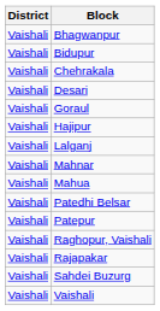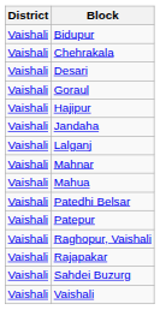 <table class="wikitable" style="float:left; margin-right:1em">
 <tr>
 <th>District</th>
 <th>Block</th>
-</tr>
-<tr>
-<td><a href='#'>Vaishali</a></td>
-<td><a href='#'>Bhagwanpur</a></td>
 </tr>
 <tr>
 <td><a href='#'>Vaishali</a></td>
 <td><a href='#'>Bidupur</a></td>
 </tr>
 <tr>
 <td><a href='#'>Vaishali</a></td>
 <td><a href='#'>Chehrakala</a></td>
 </tr>
 <tr>
 <td><a href='#'>Vaishali</a></td>
 <td><a href='#'>Desari</a></td>
 </tr>
 <tr>
 <td><a href='#'>Vaishali</a></td>
 <td><a href='#'>Goraul</a></td>
 </tr>
 <tr>
 <td><a href='#'>Vaishali</a></td>
 <td><a href='#'>Hajipur</a></td>
+</tr>
+<tr>
+<td><a href='#'>Vaishali</a></td>
+<td><a href='#'>Jandaha</a></td>
 </tr>
 <tr>
 <td><a href='#'>Vaishali</a></td>
 <td><a href='#'>Lalganj</a></td>
 </tr>
 <tr>
 <td><a href='#'>Vaishali</a></td>
 <td><a href='#'>Mahnar</a></td>
 </tr>
 <tr>
 <td><a href='#'>Vaishali</a></td>
 <td><a href='#'>Mahua</a></td>
 </tr>
 <tr>
 <td><a href='#'>Vaishali</a></td>
 <td><a href='#'>Patedhi Belsar</a></td>
 </tr>
 <tr>
 <td><a href='#'>Vaishali</a></td>
 <td><a href='#'>Patepur</a></td>
 </tr>
 <tr>
 <td><a href='#'>Vaishali</a></td>
 <td><a href='#'>Raghopur, Vaishali</a></td>
 </tr>
 <tr>
 <td><a href='#'>Vaishali</a></td>
 <td><a href='#'>Rajapakar</a></td>
 </tr>
 <tr>
 <td><a href='#'>Vaishali</a></td>
 <td><a href='#'>Sahdei Buzurg</a></td>
 </tr>
 <tr>
 <td><a href='#'>Vaishali</a></td>
 <td><a href='#'>Vaishali</a></td>
 </tr>
 </table>
